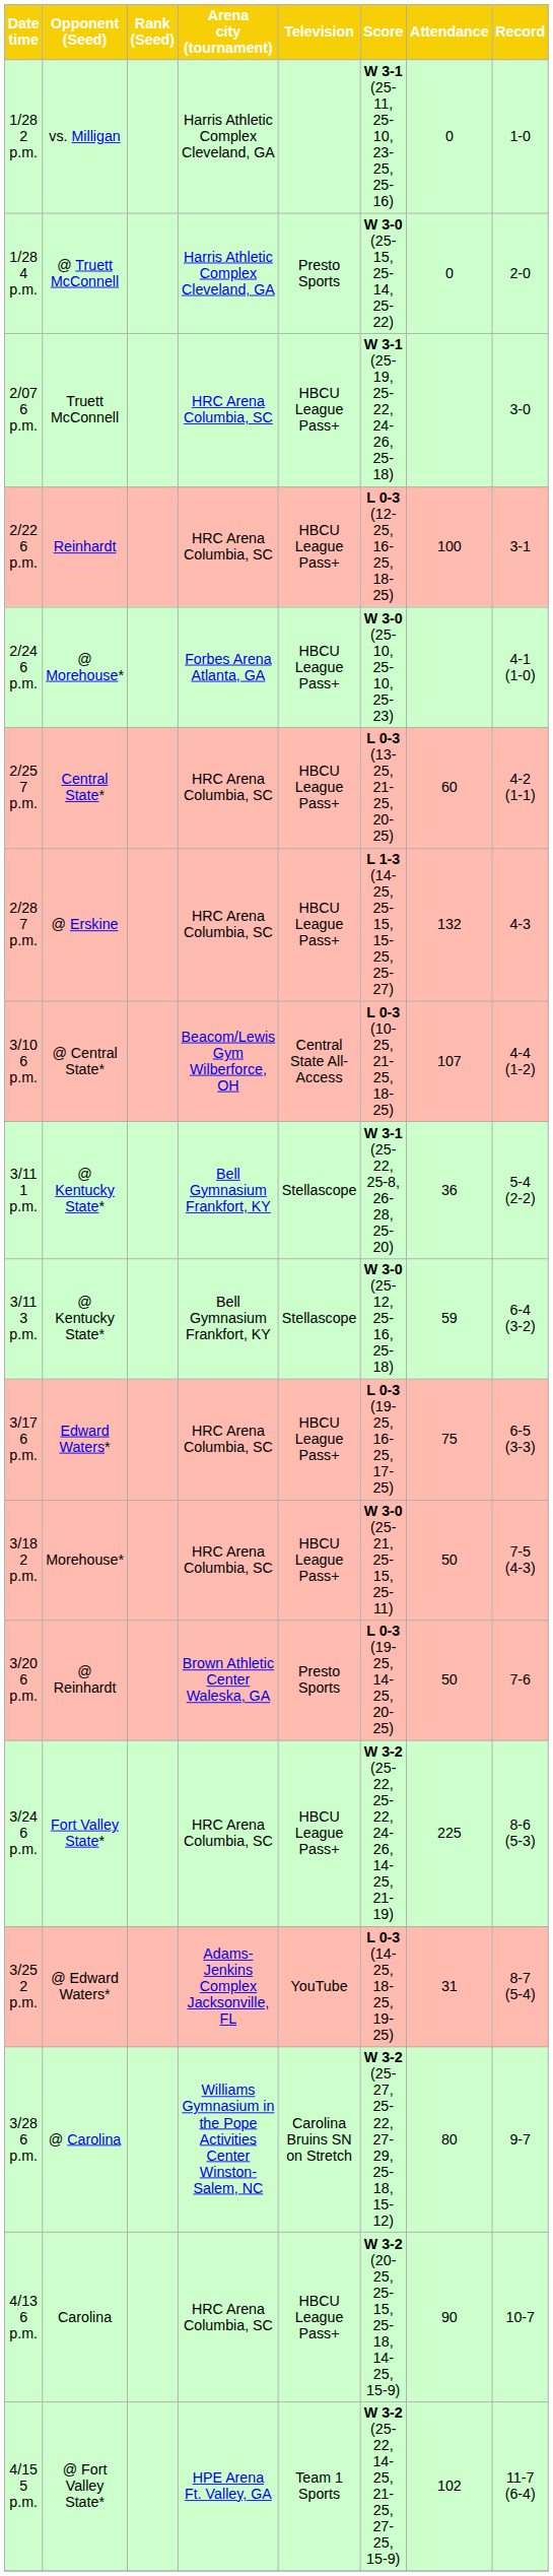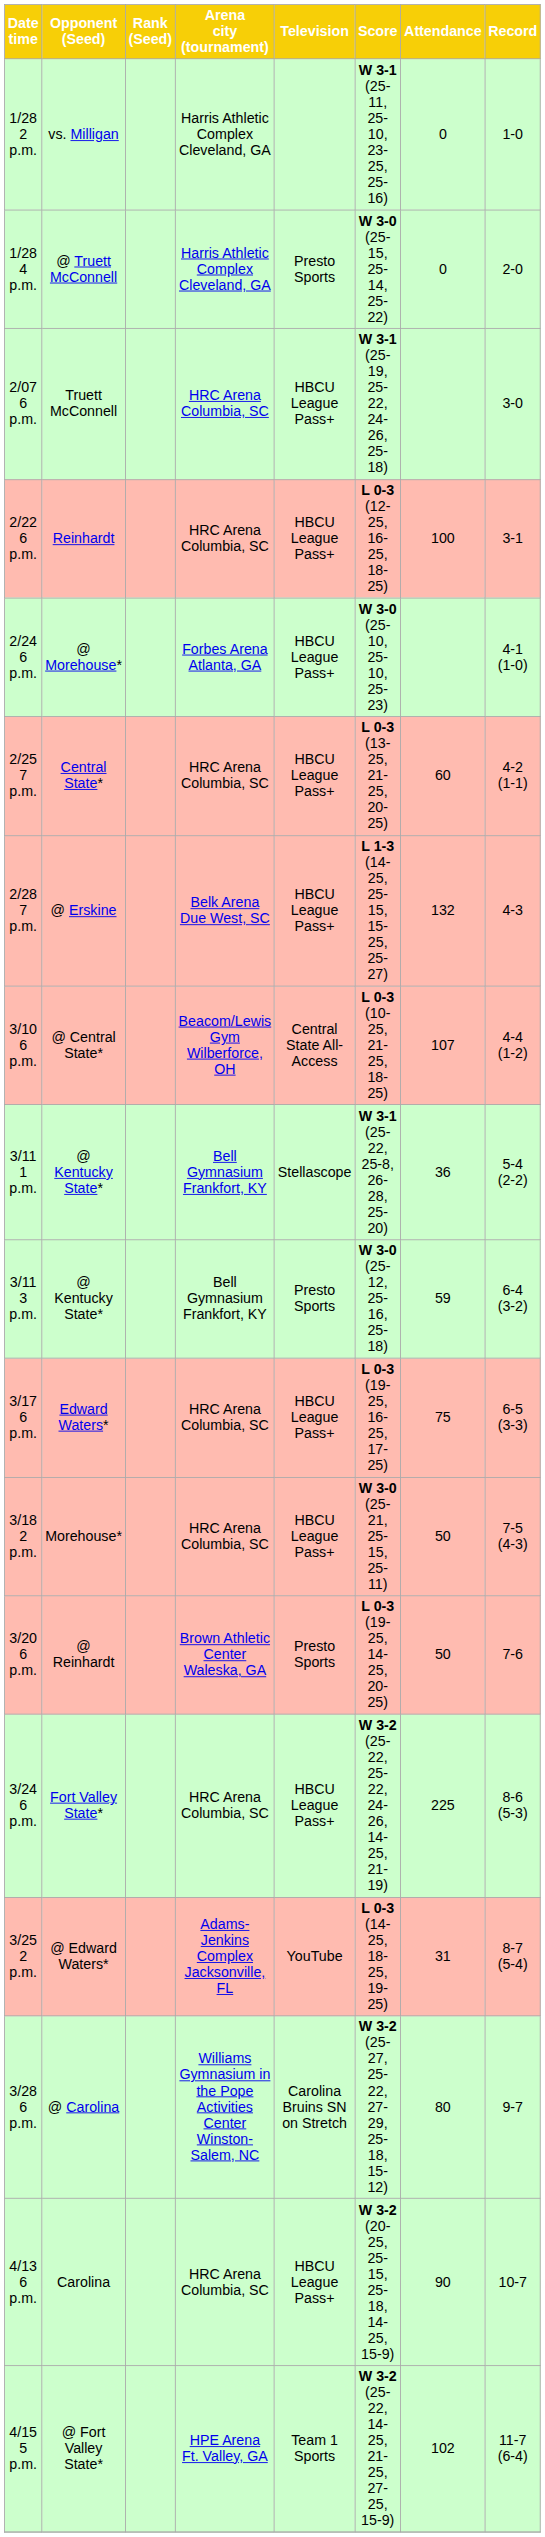 <table class="wikitable sortable" style="width:90%">
 <tr>
 <th style="background:#F7CF07; color:#FFFFFF;" scope="col">Date<br>time</th>
 <th style="background:#F7CF07; color:#FFFFFF;" scope="col">Opponent<br>(Seed)</th>
 <th style="background:#F7CF07; color:#FFFFFF;" scope="col">Rank<br>(Seed)</th>
 <th style="background:#F7CF07; color:#FFFFFF;" scope="col">Arena<br>city<br>(tournament)</th>
 <th style="background:#F7CF07; color:#FFFFFF;" scope="col">Television</th>
 <th style="background:#F7CF07; color:#FFFFFF;" scope="col">Score</th>
 <th style="background:#F7CF07; color:#FFFFFF;" scope="col">Attendance</th>
 <th style="background:#F7CF07; color:#FFFFFF;" scope="col">Record</th>
 </tr>
 <tr align="center" bgcolor="#ccffcc">
 <td>1/28<br>2 p.m.</td>
 <td>vs. <a href='#'>Milligan</a></td>
 <td></td>
 <td>Harris Athletic Complex<br>Cleveland, GA</td>
 <td></td>
 <td><strong>W 3-1</strong><br>(25-11, 25-10, 23-25, 25-16)</td>
 <td>0</td>
 <td>1-0</td>
 </tr>
 <tr align="center" bgcolor="#ccffcc">
 <td>1/28<br>4 p.m.</td>
 <td>@ <a href='#'>Truett McConnell</a></td>
 <td></td>
 <td><a href='#'>Harris Athletic Complex</a><br><a href='#'>Cleveland, GA</a></td>
 <td>Presto Sports</td>
 <td><strong>W 3-0</strong><br>(25-15, 25-14, 25-22)</td>
 <td>0</td>
 <td>2-0</td>
 </tr>
 <tr align="center" bgcolor="#ccffcc">
 <td>2/07<br>6 p.m.</td>
 <td>Truett McConnell</td>
 <td></td>
 <td><a href='#'>HRC Arena</a><br><a href='#'>Columbia, SC</a></td>
 <td>HBCU League Pass+</td>
 <td><strong>W 3-1</strong><br>(25-19, 25-22, 24-26, 25-18)</td>
 <td></td>
 <td>3-0</td>
 </tr>
 <tr align="center" bgcolor="#ffbbb">
 <td>2/22<br>6 p.m.</td>
 <td><a href='#'>Reinhardt</a></td>
 <td></td>
 <td>HRC Arena<br>Columbia, SC</td>
 <td>HBCU League Pass+</td>
 <td><strong>L 0-3</strong><br>(12-25, 16-25, 18-25)</td>
 <td>100</td>
 <td>3-1</td>
 </tr>
 <tr align="center" bgcolor="#ccffcc">
 <td>2/24<br>6 p.m.</td>
 <td>@ <a href='#'>Morehouse</a>*</td>
 <td></td>
 <td><a href='#'>Forbes Arena</a><br><a href='#'>Atlanta, GA</a></td>
 <td>HBCU League Pass+</td>
 <td><strong>W 3-0</strong><br>(25-10, 25-10, 25-23)</td>
 <td></td>
 <td>4-1<br>(1-0)</td>
 </tr>
 <tr align="center" bgcolor="#ffbbb">
 <td>2/25<br>7 p.m.</td>
 <td><a href='#'>Central State</a>*</td>
 <td></td>
 <td>HRC Arena<br>Columbia, SC</td>
 <td>HBCU League Pass+</td>
 <td><strong>L 0-3</strong><br>(13-25, 21-25, 20-25)</td>
 <td>60</td>
 <td>4-2<br>(1-1)</td>
 </tr>
 <tr align="center" bgcolor="#ffbbb">
 <td>2/28<br>7 p.m.</td>
 <td>@ <a href='#'>Erskine</a></td>
 <td></td>
-<td>HRC Arena<br>Columbia, SC</td>
+<td><a href='#'>Belk Arena</a><br><a href='#'>Due West, SC</a></td>
 <td>HBCU League Pass+</td>
 <td><strong>L 1-3</strong><br>(14-25, 25-15, 15-25, 25-27)</td>
 <td>132</td>
 <td>4-3</td>
 </tr>
 <tr align="center" bgcolor="#ffbbb">
 <td>3/10<br>6 p.m.</td>
 <td>@ Central State*</td>
 <td></td>
 <td><a href='#'>Beacom/Lewis Gym</a><br><a href='#'>Wilberforce, OH</a></td>
 <td>Central State All-Access</td>
 <td><strong>L 0-3</strong><br>(10-25, 21-25, 18-25)</td>
 <td>107</td>
 <td>4-4<br>(1-2)</td>
 </tr>
 <tr align="center" bgcolor="#ccffcc">
 <td>3/11<br>1 p.m.</td>
 <td>@ <a href='#'>Kentucky State</a>*</td>
 <td></td>
 <td><a href='#'>Bell Gymnasium</a><br><a href='#'>Frankfort, KY</a></td>
 <td>Stellascope</td>
 <td><strong>W 3-1</strong><br>(25-22, 25-8, 26-28, 25-20)</td>
 <td>36</td>
 <td>5-4<br>(2-2)</td>
 </tr>
 <tr align="center" bgcolor="#ccffcc">
 <td>3/11<br>3 p.m.</td>
 <td>@ Kentucky State*</td>
 <td></td>
 <td>Bell Gymnasium<br>Frankfort, KY</td>
-<td>Stellascope</td>
+<td>Presto Sports</td>
 <td><strong>W 3-0</strong><br>(25-12, 25-16, 25-18)</td>
 <td>59</td>
 <td>6-4<br>(3-2)</td>
 </tr>
 <tr align="center" bgcolor="#ffbbb">
 <td>3/17<br>6 p.m.</td>
 <td><a href='#'>Edward Waters</a>*</td>
 <td></td>
 <td>HRC Arena<br>Columbia, SC</td>
 <td>HBCU League Pass+</td>
 <td><strong>L 0-3</strong><br>(19-25, 16-25, 17-25)</td>
 <td>75</td>
 <td>6-5<br>(3-3)</td>
 </tr>
 <tr align="center" bgcolor="#ffbbb">
 <td>3/18<br>2 p.m.</td>
 <td>Morehouse*</td>
 <td></td>
 <td>HRC Arena<br>Columbia, SC</td>
 <td>HBCU League Pass+</td>
 <td><strong>W 3-0</strong><br>(25-21, 25-15, 25-11)</td>
 <td>50</td>
 <td>7-5<br>(4-3)</td>
 </tr>
 <tr align="center" bgcolor="#ffbbb">
 <td>3/20<br>6 p.m.</td>
 <td>@ Reinhardt</td>
 <td></td>
 <td><a href='#'>Brown Athletic Center</a><br><a href='#'>Waleska, GA</a></td>
 <td>Presto Sports</td>
 <td><strong>L 0-3</strong><br>(19-25, 14-25, 20-25)</td>
 <td>50</td>
 <td>7-6</td>
 </tr>
 <tr align="center" bgcolor="#ccffcc">
 <td>3/24<br>6 p.m.</td>
 <td><a href='#'>Fort Valley State</a>*</td>
 <td></td>
 <td>HRC Arena<br>Columbia, SC</td>
 <td>HBCU League Pass+</td>
 <td><strong>W 3-2</strong><br>(25-22, 25-22, 24-26, 14-25, 21-19)</td>
 <td>225</td>
 <td>8-6<br>(5-3)</td>
 </tr>
 <tr align="center" bgcolor="#ffbbb">
 <td>3/25<br>2 p.m.</td>
 <td>@ Edward Waters*</td>
 <td></td>
 <td><a href='#'>Adams-Jenkins Complex</a><br><a href='#'>Jacksonville, FL</a></td>
 <td>YouTube</td>
 <td><strong>L 0-3</strong><br>(14-25, 18-25, 19-25)</td>
 <td>31</td>
 <td>8-7<br>(5-4)</td>
 </tr>
 <tr align="center" bgcolor="#ccffcc">
 <td>3/28<br>6 p.m.</td>
 <td>@ <a href='#'>Carolina</a></td>
 <td></td>
 <td><a href='#'>Williams Gymnasium in the Pope Activities Center</a><br><a href='#'>Winston-Salem, NC</a></td>
 <td>Carolina Bruins SN on Stretch</td>
 <td><strong>W 3-2</strong><br>(25-27, 25-22, 27-29, 25-18, 15-12)</td>
 <td>80</td>
 <td>9-7</td>
 </tr>
 <tr align="center" bgcolor="#ccffcc">
 <td>4/13<br>6 p.m.</td>
 <td>Carolina</td>
 <td></td>
 <td>HRC Arena<br>Columbia, SC</td>
 <td>HBCU League Pass+</td>
 <td><strong>W 3-2</strong><br>(20-25, 25-15, 25-18, 14-25, 15-9)</td>
 <td>90</td>
 <td>10-7</td>
 </tr>
 <tr align="center" bgcolor="#ccffcc">
 <td>4/15<br>5 p.m.</td>
 <td>@ Fort Valley State*</td>
 <td></td>
 <td><a href='#'>HPE Arena</a><br><a href='#'>Ft. Valley, GA</a></td>
 <td>Team 1 Sports</td>
 <td><strong>W 3-2</strong><br>(25-22, 14-25, 21-25, 27-25, 15-9)</td>
 <td>102</td>
 <td>11-7<br>(6-4)</td>
 </tr>
 <tr>
 </tr>
 </table>
